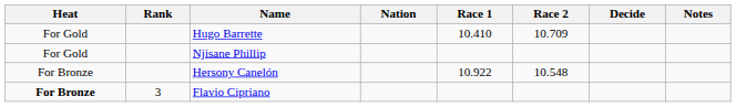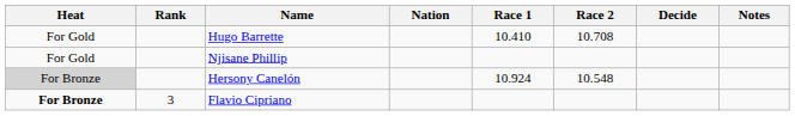 <table class="wikitable sortable" style="text-align:center"  width=60%>
 <tr>
 <th>Heat</th>
 <th>Rank</th>
 <th>Name</th>
 <th>Nation</th>
 <th>Race 1</th>
 <th>Race 2</th>
 <th>Decide</th>
 <th>Notes</th>
 </tr>
 <tr>
 <td>For Gold</td>
 <td></td>
 <td align=left><a href='#'>Hugo Barrette</a></td>
 <td align=left></td>
 <td>10.410</td>
-<td>10.709</td>
+<td>10.708</td>
 <td></td>
 <td></td>
 </tr>
 <tr>
 <td>For Gold</td>
 <td></td>
 <td align=left><a href='#'>Njisane Phillip</a></td>
 <td align=left></td>
 <td></td>
 <td></td>
 <td></td>
 <td></td>
 </tr>
 <tr>
-<td>For Bronze</td>
+<td style="background: lightgrey;">For Bronze</td>
 <td></td>
 <td align=left><a href='#'>Hersony Canelón</a></td>
 <td align=left></td>
-<td>10.922</td>
+<td>10.924</td>
 <td>10.548</td>
 <td></td>
 <td></td>
 </tr>
 <tr>
 <td><strong>For Bronze</strong></td>
 <td>3</td>
 <td align=left><a href='#'>Flavio Cipriano</a></td>
 <td align=left></td>
 <td></td>
 <td></td>
 <td></td>
 <td></td>
 </tr>
 </table>
